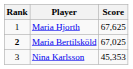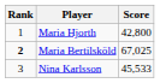 <table class="wikitable" style="font-size:95%;">
 <tr>
 <th>Rank</th>
 <th>Player</th>
 <th>Score</th>
 </tr>
 <tr>
 <td align=center>1</td>
 <td> <a href='#'>Maria Hjorth</a></td>
-<td align=right>67,625</td>
+<td align=right>42,800</td>
 </tr>
 <tr>
 <td align=center><strong>2</strong></td>
 <td> <a href='#'>Maria Bertilsköld</a></td>
 <td align=right>67,025</td>
 </tr>
 <tr>
 <td align=center>3</td>
 <td> <a href='#'>Nina Karlsson</a></td>
-<td align=right>45,353</td>
+<td align=right>45,533</td>
 </tr>
 </table>
